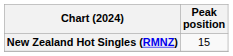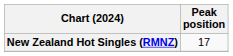 <table class="wikitable sortable plainrowheaders" style="text-align:center">
 <tr>
 <th scope="col">Chart (2024)</th>
 <th scope="col">Peak<br>position</th>
 </tr>
 <tr>
 <th scope="row">New Zealand Hot Singles (<a href='#'>RMNZ</a>)</th>
-<td>15</td>
+<td>17</td>
 </tr>
 <tr>
 </tr>
 <tr>
 </tr>
 </table>
